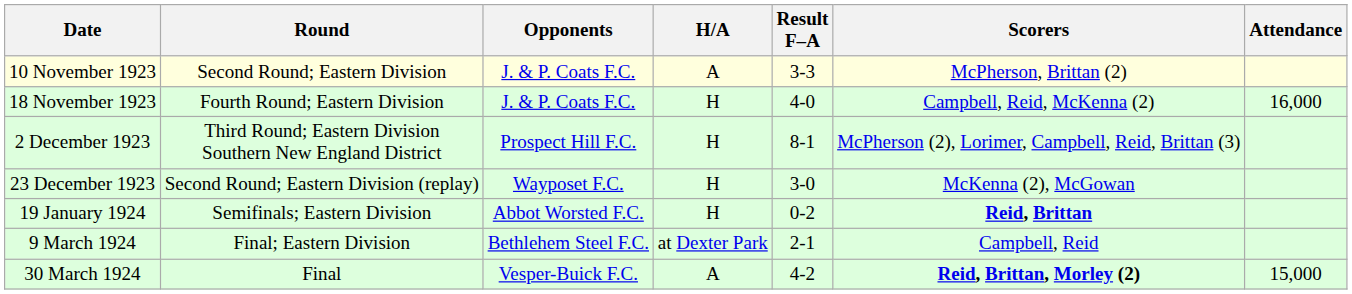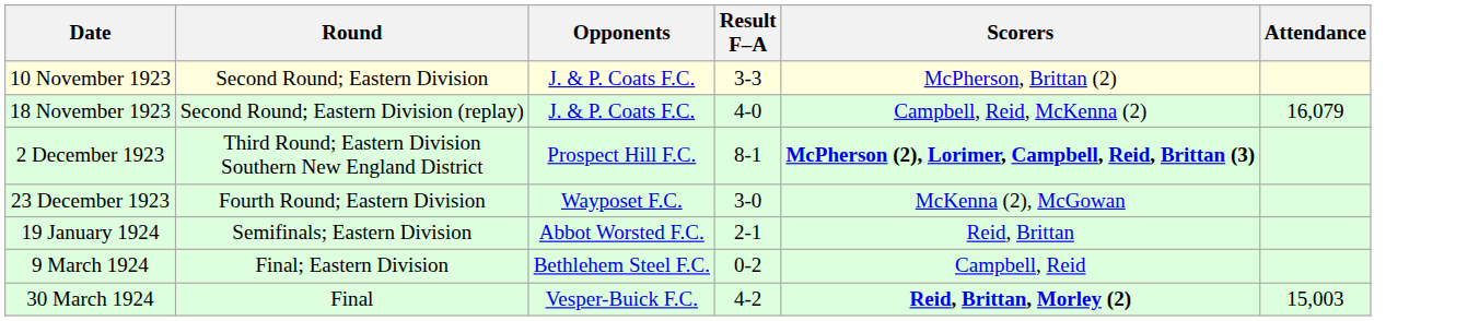 <table class="wikitable" style="text-align:center">
 <tr>
 <th>Date</th>
 <th>Round</th>
 <th>Opponents</th>
-<th>H/A</th>
 <th>Result<br>F–A</th>
 <th>Scorers</th>
 <th>Attendance</th>
 </tr>
 <tr bgcolor="#ffffdd">
 <td>10 November 1923</td>
 <td>Second Round; Eastern Division</td>
 <td><a href='#'>J. & P. Coats F.C.</a></td>
-<td>A</td>
 <td>3-3</td>
 <td><a href='#'>McPherson</a>, <a href='#'>Brittan</a> (2)</td>
 <td></td>
 </tr>
 <tr bgcolor="#ddffdd">
 <td>18 November 1923</td>
-<td>Fourth Round; Eastern Division</td>
+<td>Second Round; Eastern Division (replay)</td>
 <td><a href='#'>J. & P. Coats F.C.</a></td>
-<td>H</td>
 <td>4-0</td>
 <td><a href='#'>Campbell</a>, <a href='#'>Reid</a>, <a href='#'>McKenna</a> (2)</td>
-<td>16,000</td>
+<td>16,079</td>
 </tr>
 <tr bgcolor="#ddffdd">
 <td>2 December 1923</td>
 <td>Third Round; Eastern Division<br>Southern New England District</td>
 <td><a href='#'>Prospect Hill F.C.</a></td>
-<td>H</td>
 <td>8-1</td>
-<td><a href='#'>McPherson</a> (2), <a href='#'>Lorimer</a>, <a href='#'>Campbell</a>, <a href='#'>Reid</a>, <a href='#'>Brittan</a> (3)</td>
+<td><strong><a href='#'>McPherson</a> (2), <a href='#'>Lorimer</a>, <a href='#'>Campbell</a>, <a href='#'>Reid</a>, <a href='#'>Brittan</a> (3)</strong></td>
 <td></td>
 </tr>
 <tr bgcolor="#ddffdd">
 <td>23 December 1923</td>
-<td>Second Round; Eastern Division (replay)</td>
+<td>Fourth Round; Eastern Division</td>
 <td><a href='#'>Wayposet F.C.</a></td>
-<td>H</td>
 <td>3-0</td>
 <td><a href='#'>McKenna</a> (2), <a href='#'>McGowan</a></td>
 <td></td>
 </tr>
 <tr bgcolor="#ddffdd">
 <td>19 January 1924</td>
 <td>Semifinals; Eastern Division</td>
 <td><a href='#'>Abbot Worsted F.C.</a></td>
-<td>H</td>
-<td>0-2</td>
-<td><strong><a href='#'>Reid</a>, <a href='#'>Brittan</a></strong></td>
+<td>2-1</td>
+<td><a href='#'>Reid</a>, <a href='#'>Brittan</a></td>
 <td></td>
 </tr>
 <tr bgcolor="#ddffdd">
 <td>9 March 1924</td>
 <td>Final; Eastern Division</td>
 <td><a href='#'>Bethlehem Steel F.C.</a></td>
-<td>at <a href='#'>Dexter Park</a></td>
-<td>2-1</td>
+<td>0-2</td>
 <td><a href='#'>Campbell</a>, <a href='#'>Reid</a></td>
 <td></td>
 </tr>
 <tr bgcolor="#ddffdd">
 <td>30 March 1924</td>
 <td>Final</td>
 <td><a href='#'>Vesper-Buick F.C.</a></td>
-<td>A</td>
 <td>4-2</td>
 <td><strong><a href='#'>Reid</a>, <a href='#'>Brittan</a>, <a href='#'>Morley</a> (2)</strong></td>
-<td>15,000</td>
+<td>15,003</td>
 </tr>
 </table>
